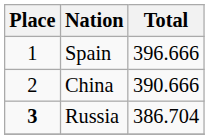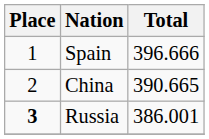 <table class="wikitable sortable" style="text-align: center">
 <tr>
 <th>Place</th>
 <th>Nation</th>
 <th>Total</th>
 </tr>
 <tr>
 <td>1</td>
 <td align=left> Spain</td>
 <td>396.666</td>
 </tr>
 <tr>
 <td>2</td>
 <td align=left> China</td>
-<td>390.666</td>
+<td>390.665</td>
 </tr>
 <tr>
 <td><strong>3</strong></td>
 <td align=left> Russia</td>
-<td>386.704</td>
+<td>386.001</td>
 </tr>
 <tr>
 </tr>
 </table>
